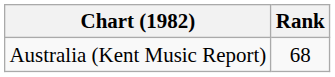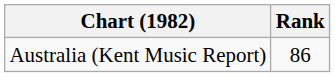 <table class="wikitable">
 <tr>
 <th>Chart (1982)</th>
 <th>Rank</th>
 </tr>
 <tr>
 <td>Australia (Kent Music Report)</td>
-<td align="center">68</td>
+<td align="center">86</td>
 </tr>
 </table>
